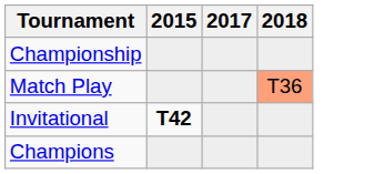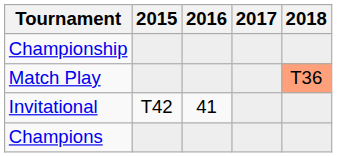 <table class="wikitable" style="text-align:center;">
 <tr>
 <th>Tournament</th>
 <th>2015</th>
+<th>2016</th>
 <th>2017</th>
 <th>2018</th>
 </tr>
 <tr>
 <td align="left"><a href='#'>Championship</a></td>
 <td style="background:#eeeeee;"></td>
 <td style="background:#eeeeee;"></td>
 <td style="background:#eeeeee;"></td>
+<td style="background:#eeeeee;"></td>
 </tr>
 <tr>
 <td align="left"><a href='#'>Match Play</a></td>
+<td style="background:#eeeeee;"></td>
 <td style="background:#eeeeee;"></td>
 <td style="background:#eeeeee;"></td>
 <td style="background: lightsalmon;">T36</td>
 </tr>
 <tr>
 <td align="left"><a href='#'>Invitational</a></td>
-<td><strong>T42</strong></td>
+<td>T42</td>
+<td>41</td>
 <td style="background:#eeeeee;"></td>
 <td style="background:#eeeeee;"></td>
 </tr>
 <tr>
 <td align="left"><a href='#'>Champions</a></td>
 <td style="background:#eeeeee;"></td>
 <td style="background:#eeeeee;"></td>
 <td style="background:#eeeeee;"></td>
+<td style="background:#eeeeee;"></td>
 </tr>
 </table>
